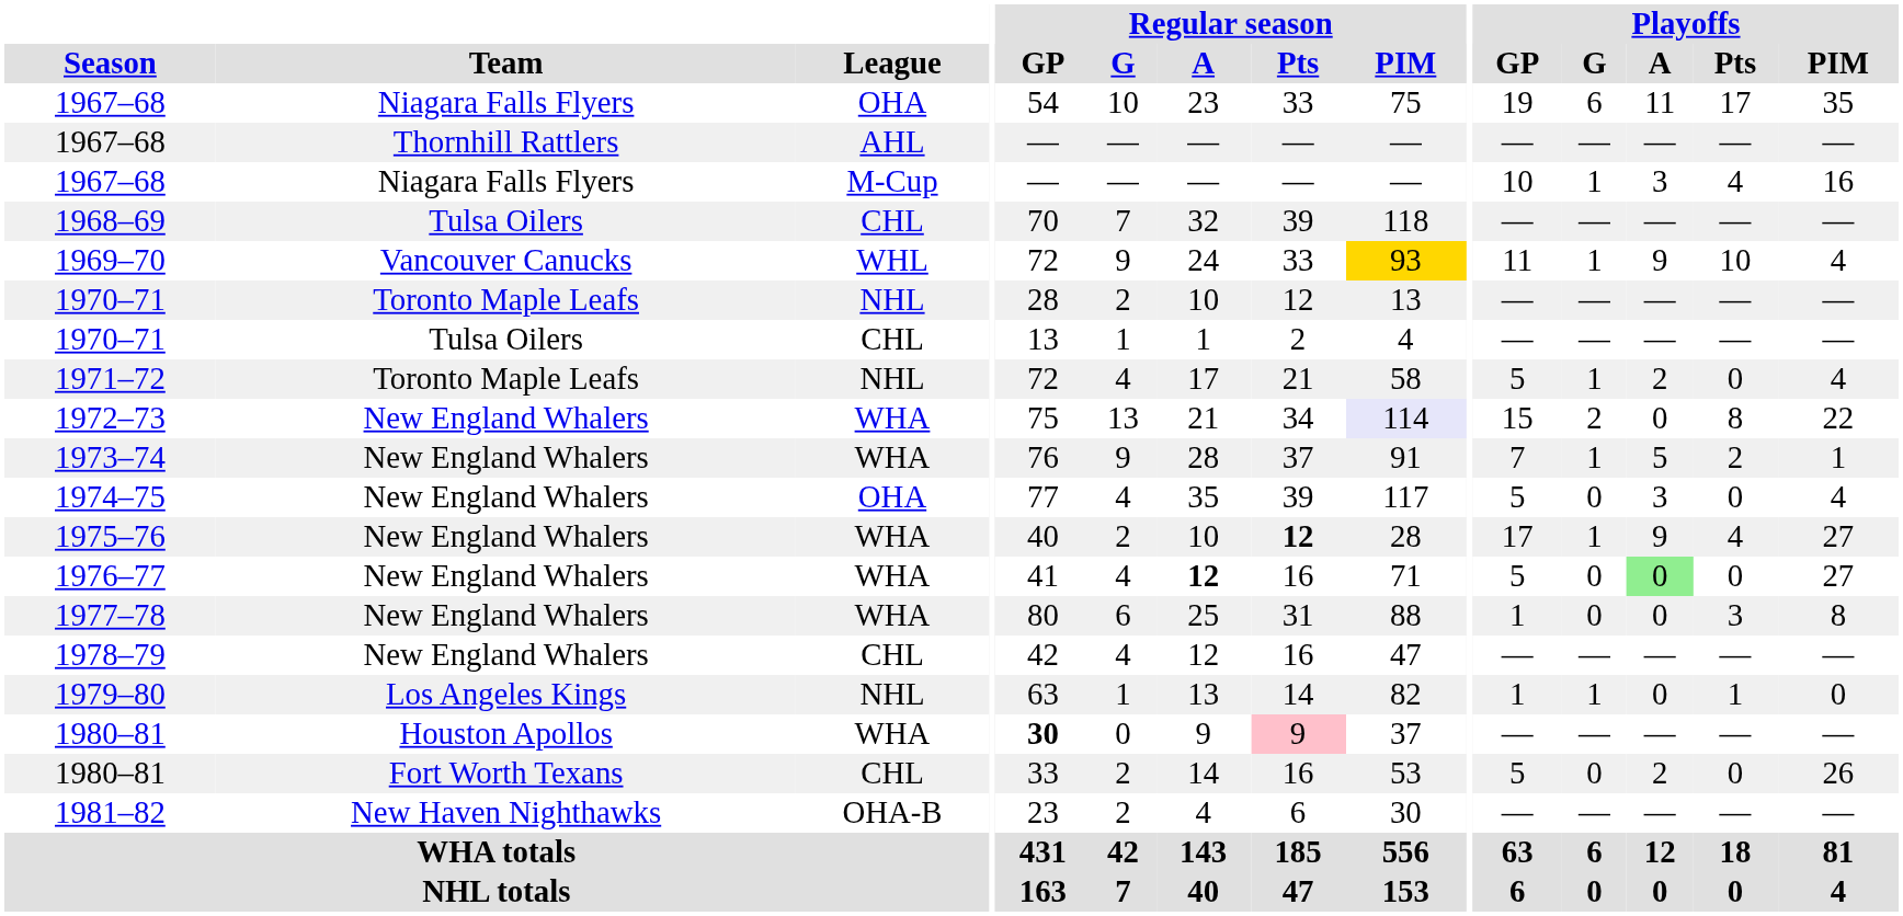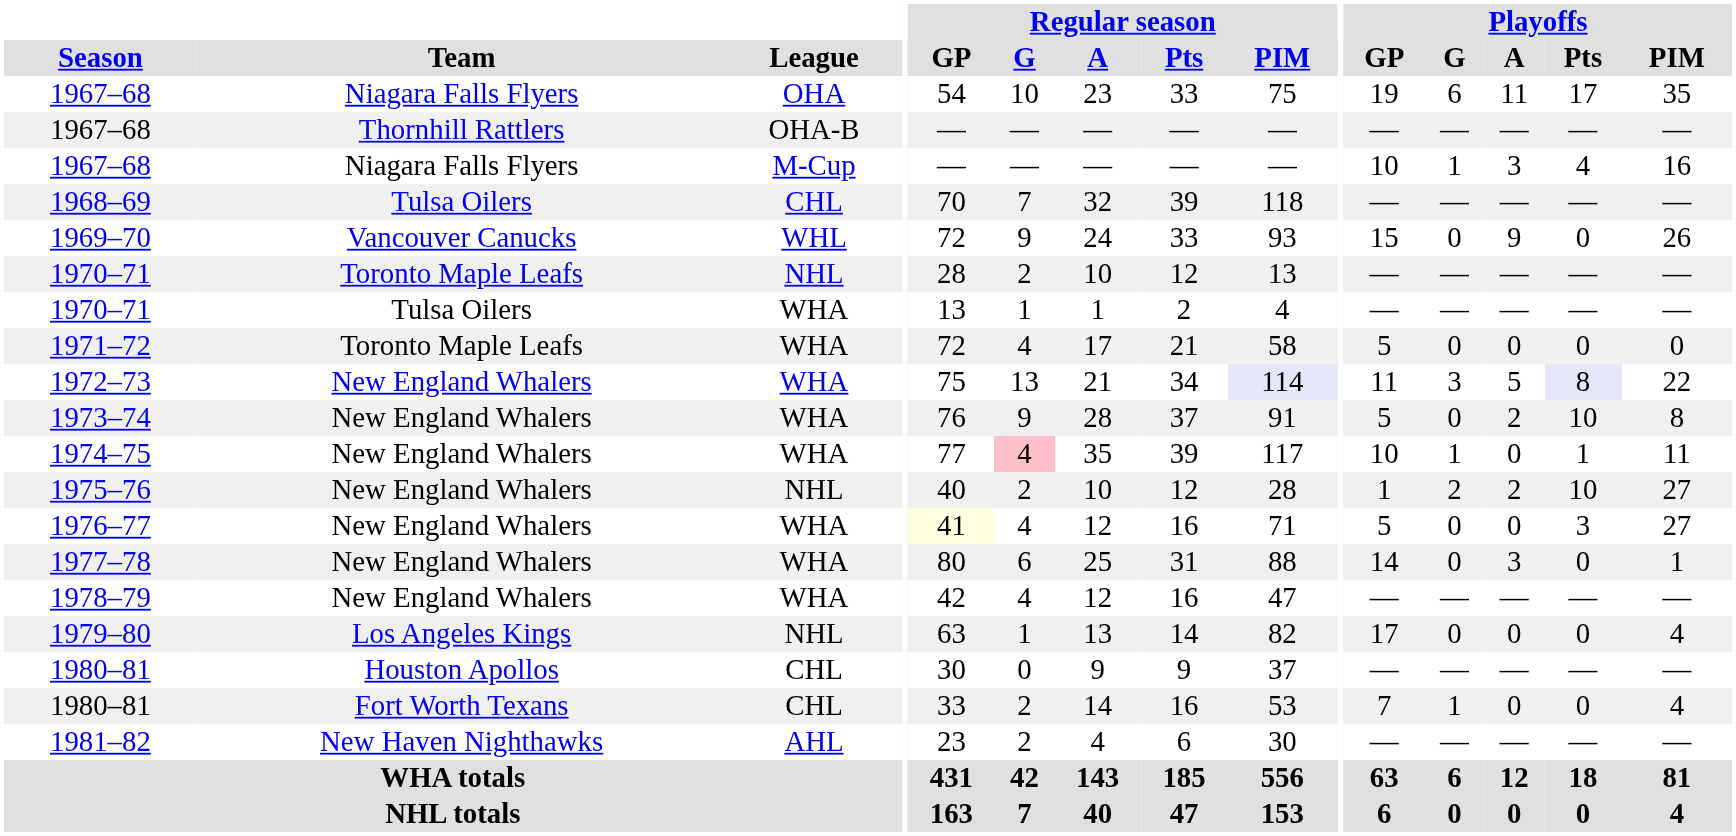 <table border="0" cellpadding="1" cellspacing="0" style="text-align:center; width:60em">
 <tr bgcolor="#e0e0e0">
 <th colspan="3" bgcolor="#ffffff"></th>
 <th rowspan="100" bgcolor="#ffffff"></th>
 <th colspan="5"><a href='#'>Regular season</a></th>
 <th rowspan="100" bgcolor="#ffffff"></th>
 <th colspan="5"><a href='#'>Playoffs</a></th>
 </tr>
 <tr bgcolor="#e0e0e0">
 <th><a href='#'>Season</a></th>
 <th>Team</th>
 <th>League</th>
 <th>GP</th>
 <th><a href='#'>G</a></th>
 <th><a href='#'>A</a></th>
 <th><a href='#'>Pts</a></th>
 <th><a href='#'>PIM</a></th>
 <th>GP</th>
 <th>G</th>
 <th>A</th>
 <th>Pts</th>
 <th>PIM</th>
 </tr>
 <tr>
 <td><a href='#'>1967–68</a></td>
 <td><a href='#'>Niagara Falls Flyers</a></td>
 <td><a href='#'>OHA</a></td>
 <td>54</td>
 <td>10</td>
 <td>23</td>
 <td>33</td>
 <td>75</td>
 <td>19</td>
 <td>6</td>
 <td>11</td>
 <td>17</td>
 <td>35</td>
 </tr>
 <tr bgcolor="#f0f0f0">
 <td>1967–68</td>
 <td><a href='#'>Thornhill Rattlers</a></td>
-<td><a href='#'>AHL</a></td>
+<td>OHA-B</td>
 <td>—</td>
 <td>—</td>
 <td>—</td>
 <td>—</td>
 <td>—</td>
 <td>—</td>
 <td>—</td>
 <td>—</td>
 <td>—</td>
 <td>—</td>
 </tr>
 <tr>
 <td><a href='#'>1967–68</a></td>
 <td>Niagara Falls Flyers</td>
 <td><a href='#'>M-Cup</a></td>
 <td>—</td>
 <td>—</td>
 <td>—</td>
 <td>—</td>
 <td>—</td>
 <td>10</td>
 <td>1</td>
 <td>3</td>
 <td>4</td>
 <td>16</td>
 </tr>
 <tr bgcolor="#f0f0f0">
 <td><a href='#'>1968–69</a></td>
 <td><a href='#'>Tulsa Oilers</a></td>
 <td><a href='#'>CHL</a></td>
 <td>70</td>
 <td>7</td>
 <td>32</td>
 <td>39</td>
 <td>118</td>
 <td>—</td>
 <td>—</td>
 <td>—</td>
 <td>—</td>
 <td>—</td>
 </tr>
 <tr>
 <td><a href='#'>1969–70</a></td>
 <td><a href='#'>Vancouver Canucks</a></td>
 <td><a href='#'>WHL</a></td>
 <td>72</td>
 <td>9</td>
 <td>24</td>
 <td>33</td>
-<td style="background: gold;">93</td>
-<td>11</td>
-<td>1</td>
+<td>93</td>
+<td>15</td>
+<td>0</td>
 <td>9</td>
-<td>10</td>
-<td>4</td>
+<td>0</td>
+<td>26</td>
 </tr>
 <tr bgcolor="#f0f0f0">
 <td><a href='#'>1970–71</a></td>
 <td><a href='#'>Toronto Maple Leafs</a></td>
 <td><a href='#'>NHL</a></td>
 <td>28</td>
 <td>2</td>
 <td>10</td>
 <td>12</td>
 <td>13</td>
 <td>—</td>
 <td>—</td>
 <td>—</td>
 <td>—</td>
 <td>—</td>
 </tr>
 <tr>
 <td><a href='#'>1970–71</a></td>
 <td>Tulsa Oilers</td>
-<td>CHL</td>
+<td>WHA</td>
 <td>13</td>
 <td>1</td>
 <td>1</td>
 <td>2</td>
 <td>4</td>
 <td>—</td>
 <td>—</td>
 <td>—</td>
 <td>—</td>
 <td>—</td>
 </tr>
 <tr bgcolor="#f0f0f0">
 <td><a href='#'>1971–72</a></td>
 <td>Toronto Maple Leafs</td>
-<td>NHL</td>
+<td>WHA</td>
 <td>72</td>
 <td>4</td>
 <td>17</td>
 <td>21</td>
 <td>58</td>
 <td>5</td>
-<td>1</td>
-<td>2</td>
 <td>0</td>
-<td>4</td>
+<td>0</td>
+<td>0</td>
+<td>0</td>
 </tr>
 <tr>
 <td><a href='#'>1972–73</a></td>
 <td><a href='#'>New England Whalers</a></td>
 <td><a href='#'>WHA</a></td>
 <td>75</td>
 <td>13</td>
 <td>21</td>
 <td>34</td>
 <td style="background: lavender;">114</td>
-<td>15</td>
-<td>2</td>
-<td>0</td>
-<td>8</td>
+<td>11</td>
+<td>3</td>
+<td>5</td>
+<td style="background: lavender;">8</td>
 <td>22</td>
 </tr>
 <tr bgcolor="#f0f0f0">
 <td><a href='#'>1973–74</a></td>
 <td>New England Whalers</td>
 <td>WHA</td>
 <td>76</td>
 <td>9</td>
 <td>28</td>
 <td>37</td>
 <td>91</td>
-<td>7</td>
-<td>1</td>
 <td>5</td>
+<td>0</td>
 <td>2</td>
-<td>1</td>
+<td>10</td>
+<td>8</td>
 </tr>
 <tr>
 <td><a href='#'>1974–75</a></td>
 <td>New England Whalers</td>
-<td><a href='#'>OHA</a></td>
+<td>WHA</td>
 <td>77</td>
-<td>4</td>
+<td style="background: pink;">4</td>
 <td>35</td>
 <td>39</td>
 <td>117</td>
-<td>5</td>
+<td>10</td>
+<td>1</td>
 <td>0</td>
-<td>3</td>
-<td>0</td>
-<td>4</td>
+<td>1</td>
+<td>11</td>
 </tr>
 <tr bgcolor="#f0f0f0">
 <td><a href='#'>1975–76</a></td>
 <td>New England Whalers</td>
-<td>WHA</td>
+<td>NHL</td>
 <td>40</td>
 <td>2</td>
 <td>10</td>
-<td><strong>12</strong></td>
+<td>12</td>
 <td>28</td>
-<td>17</td>
 <td>1</td>
-<td>9</td>
-<td>4</td>
+<td>2</td>
+<td>2</td>
+<td>10</td>
 <td>27</td>
 </tr>
 <tr>
 <td><a href='#'>1976–77</a></td>
 <td>New England Whalers</td>
 <td>WHA</td>
-<td>41</td>
+<td style="background: lightyellow;">41</td>
 <td>4</td>
-<td><strong>12</strong></td>
+<td>12</td>
 <td>16</td>
 <td>71</td>
 <td>5</td>
 <td>0</td>
-<td style="background: lightgreen;">0</td>
 <td>0</td>
+<td>3</td>
 <td>27</td>
 </tr>
 <tr bgcolor="#f0f0f0">
 <td><a href='#'>1977–78</a></td>
 <td>New England Whalers</td>
 <td>WHA</td>
 <td>80</td>
 <td>6</td>
 <td>25</td>
 <td>31</td>
 <td>88</td>
-<td>1</td>
-<td>0</td>
+<td>14</td>
 <td>0</td>
 <td>3</td>
-<td>8</td>
+<td>0</td>
+<td>1</td>
 </tr>
 <tr>
 <td><a href='#'>1978–79</a></td>
 <td>New England Whalers</td>
-<td>CHL</td>
+<td>WHA</td>
 <td>42</td>
 <td>4</td>
 <td>12</td>
 <td>16</td>
 <td>47</td>
 <td>—</td>
 <td>—</td>
 <td>—</td>
 <td>—</td>
 <td>—</td>
 </tr>
 <tr bgcolor="#f0f0f0">
 <td><a href='#'>1979–80</a></td>
 <td><a href='#'>Los Angeles Kings</a></td>
 <td>NHL</td>
 <td>63</td>
 <td>1</td>
 <td>13</td>
 <td>14</td>
 <td>82</td>
-<td>1</td>
-<td>1</td>
+<td>17</td>
 <td>0</td>
-<td>1</td>
 <td>0</td>
+<td>0</td>
+<td>4</td>
 </tr>
 <tr>
 <td><a href='#'>1980–81</a></td>
 <td><a href='#'>Houston Apollos</a></td>
-<td>WHA</td>
-<td><strong>30</strong></td>
+<td>CHL</td>
+<td>30</td>
 <td>0</td>
 <td>9</td>
-<td style="background: pink;">9</td>
+<td>9</td>
 <td>37</td>
 <td>—</td>
 <td>—</td>
 <td>—</td>
 <td>—</td>
 <td>—</td>
 </tr>
 <tr bgcolor="#f0f0f0">
 <td>1980–81</td>
 <td><a href='#'>Fort Worth Texans</a></td>
 <td>CHL</td>
 <td>33</td>
 <td>2</td>
 <td>14</td>
 <td>16</td>
 <td>53</td>
-<td>5</td>
+<td>7</td>
+<td>1</td>
 <td>0</td>
-<td>2</td>
 <td>0</td>
-<td>26</td>
+<td>4</td>
 </tr>
 <tr>
 <td><a href='#'>1981–82</a></td>
 <td><a href='#'>New Haven Nighthawks</a></td>
-<td>OHA-B</td>
+<td><a href='#'>AHL</a></td>
 <td>23</td>
 <td>2</td>
 <td>4</td>
 <td>6</td>
 <td>30</td>
 <td>—</td>
 <td>—</td>
 <td>—</td>
 <td>—</td>
 <td>—</td>
 </tr>
 <tr bgcolor="#e0e0e0">
 <th colspan="3">WHA totals</th>
 <th>431</th>
 <th>42</th>
 <th>143</th>
 <th>185</th>
 <th>556</th>
 <th>63</th>
 <th>6</th>
 <th>12</th>
 <th>18</th>
 <th>81</th>
 </tr>
 <tr bgcolor="#e0e0e0">
 <th colspan="3">NHL totals</th>
 <th>163</th>
 <th>7</th>
 <th>40</th>
 <th>47</th>
 <th>153</th>
 <th>6</th>
 <th>0</th>
 <th>0</th>
 <th>0</th>
 <th>4</th>
 </tr>
 </table>
